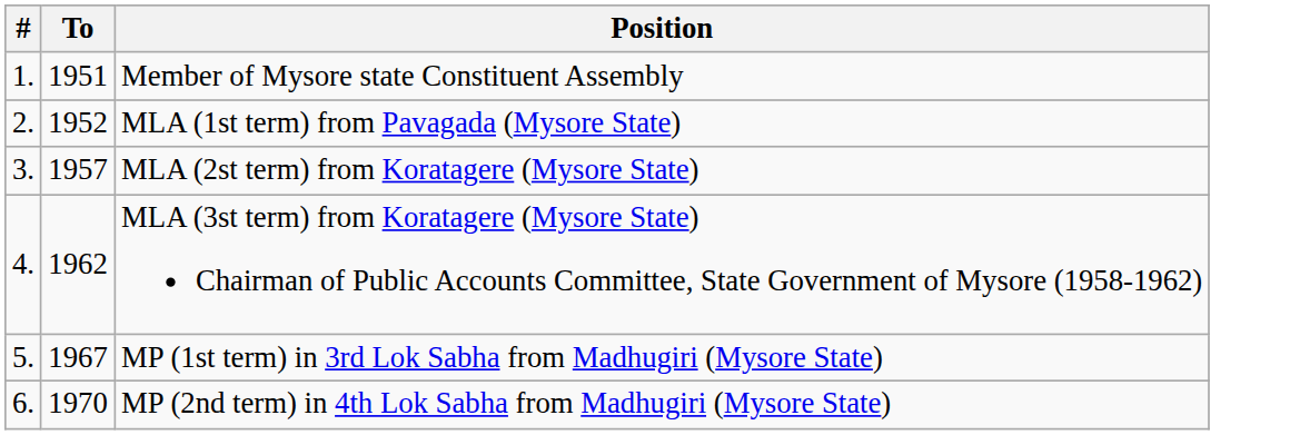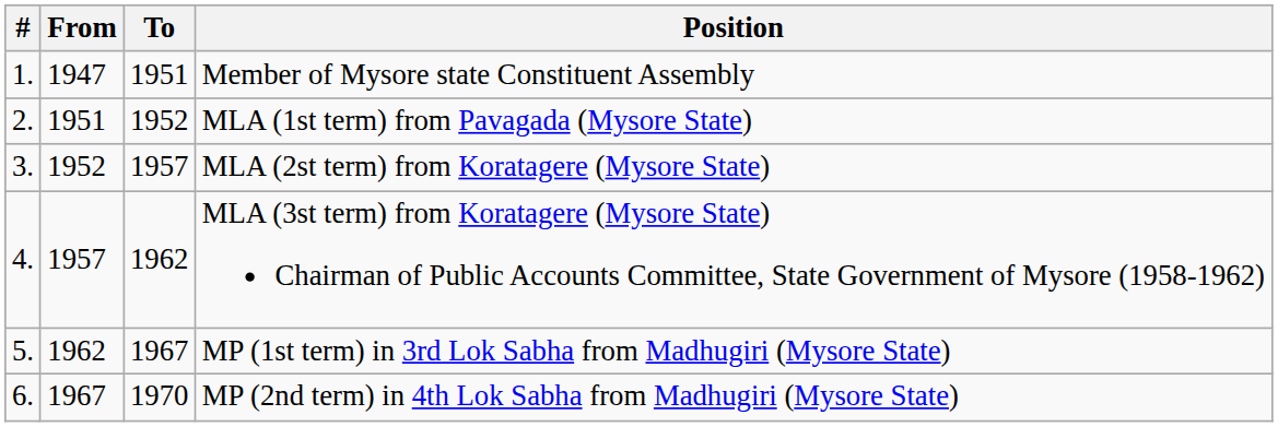 <table class="wikitable sortable">
 <tr>
 <th>#</th>
+<th>From</th>
 <th>To</th>
 <th>Position</th>
 </tr>
 <tr>
 <td>1.</td>
+<td>1947</td>
 <td>1951</td>
 <td>Member of Mysore state Constituent Assembly</td>
 </tr>
 <tr>
 <td>2.</td>
+<td>1951</td>
 <td>1952</td>
 <td>MLA (1st term) from <a href='#'>Pavagada</a> (<a href='#'>Mysore State</a>)</td>
 </tr>
 <tr>
 <td>3.</td>
+<td>1952</td>
 <td>1957</td>
 <td>MLA (2st term) from <a href='#'>Koratagere</a> (<a href='#'>Mysore State</a>)</td>
 </tr>
 <tr>
 <td>4.</td>
+<td>1957</td>
 <td>1962</td>
 <td>MLA (3st term) from <a href='#'>Koratagere</a> (<a href='#'>Mysore State</a>)<br><ul><li>Chairman of Public Accounts Committee, State Government of Mysore (1958-1962)</li></ul></td>
 </tr>
 <tr>
 <td>5.</td>
+<td>1962</td>
 <td>1967</td>
 <td>MP (1st term) in <a href='#'>3rd Lok Sabha</a> from <a href='#'>Madhugiri</a> (<a href='#'>Mysore State</a>)</td>
 </tr>
 <tr>
 <td>6.</td>
+<td>1967</td>
 <td>1970</td>
 <td>MP (2nd term) in <a href='#'>4th Lok Sabha</a> from <a href='#'>Madhugiri</a> (<a href='#'>Mysore State</a>)</td>
 </tr>
 </table>
